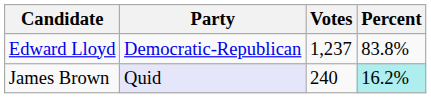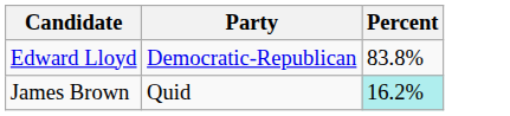 <table class=wikitable>
 <tr>
 <th>Candidate</th>
 <th>Party</th>
-<th>Votes</th>
 <th>Percent</th>
 </tr>
 <tr>
 <td><a href='#'>Edward Lloyd</a></td>
 <td><a href='#'>Democratic-Republican</a></td>
-<td>1,237</td>
 <td>83.8%</td>
 </tr>
 <tr>
 <td>James Brown</td>
-<td style="background: lavender;">Quid</td>
-<td>240</td>
+<td>Quid</td>
 <td style="background: paleturquoise;">16.2%</td>
 </tr>
 </table>
